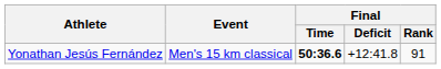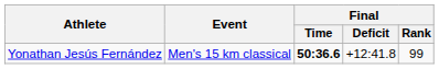 <table class=wikitable style=font-size:90%;text-align:center>
 <tr>
 <th rowspan=2>Athlete</th>
 <th rowspan=2>Event</th>
 <th colspan=3>Final</th>
 </tr>
 <tr style="font-size: 95%">
 <th>Time</th>
 <th>Deficit</th>
 <th>Rank</th>
 </tr>
 <tr>
 <td align=left><a href='#'>Yonathan Jesús Fernández</a></td>
 <td align=left><a href='#'>Men's 15 km classical</a></td>
 <td><strong>50:36.6</strong></td>
 <td>+12:41.8</td>
-<td>91</td>
+<td>99</td>
 </tr>
 </table>
